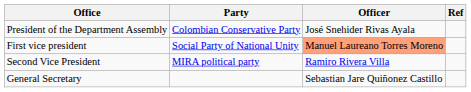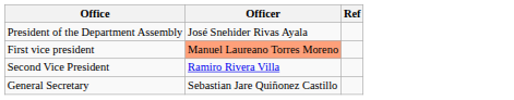 <table class="wikitable">
 <tr valign=bottom>
 <th>Office</th>
-<th>Party</th>
 <th>Officer</th>
 <th>Ref</th>
 </tr>
 <tr>
 <td>President of the Department Assembly</td>
-<td><a href='#'>Colombian Conservative Party</a></td>
 <td>José Snehider Rivas Ayala</td>
 <td></td>
 </tr>
 <tr>
 <td>First vice president</td>
-<td><a href='#'>Social Party of National Unity</a></td>
 <td style="background: lightsalmon;">Manuel Laureano Torres Moreno</td>
 <td></td>
 </tr>
 <tr>
 <td>Second Vice President</td>
-<td><a href='#'>MIRA political party</a></td>
 <td><a href='#'>Ramiro Rivera Villa</a></td>
 <td></td>
 </tr>
 <tr>
 <td>General Secretary</td>
-<td></td>
 <td>Sebastian Jare Quiñonez Castillo</td>
 <td></td>
 </tr>
 </table>
